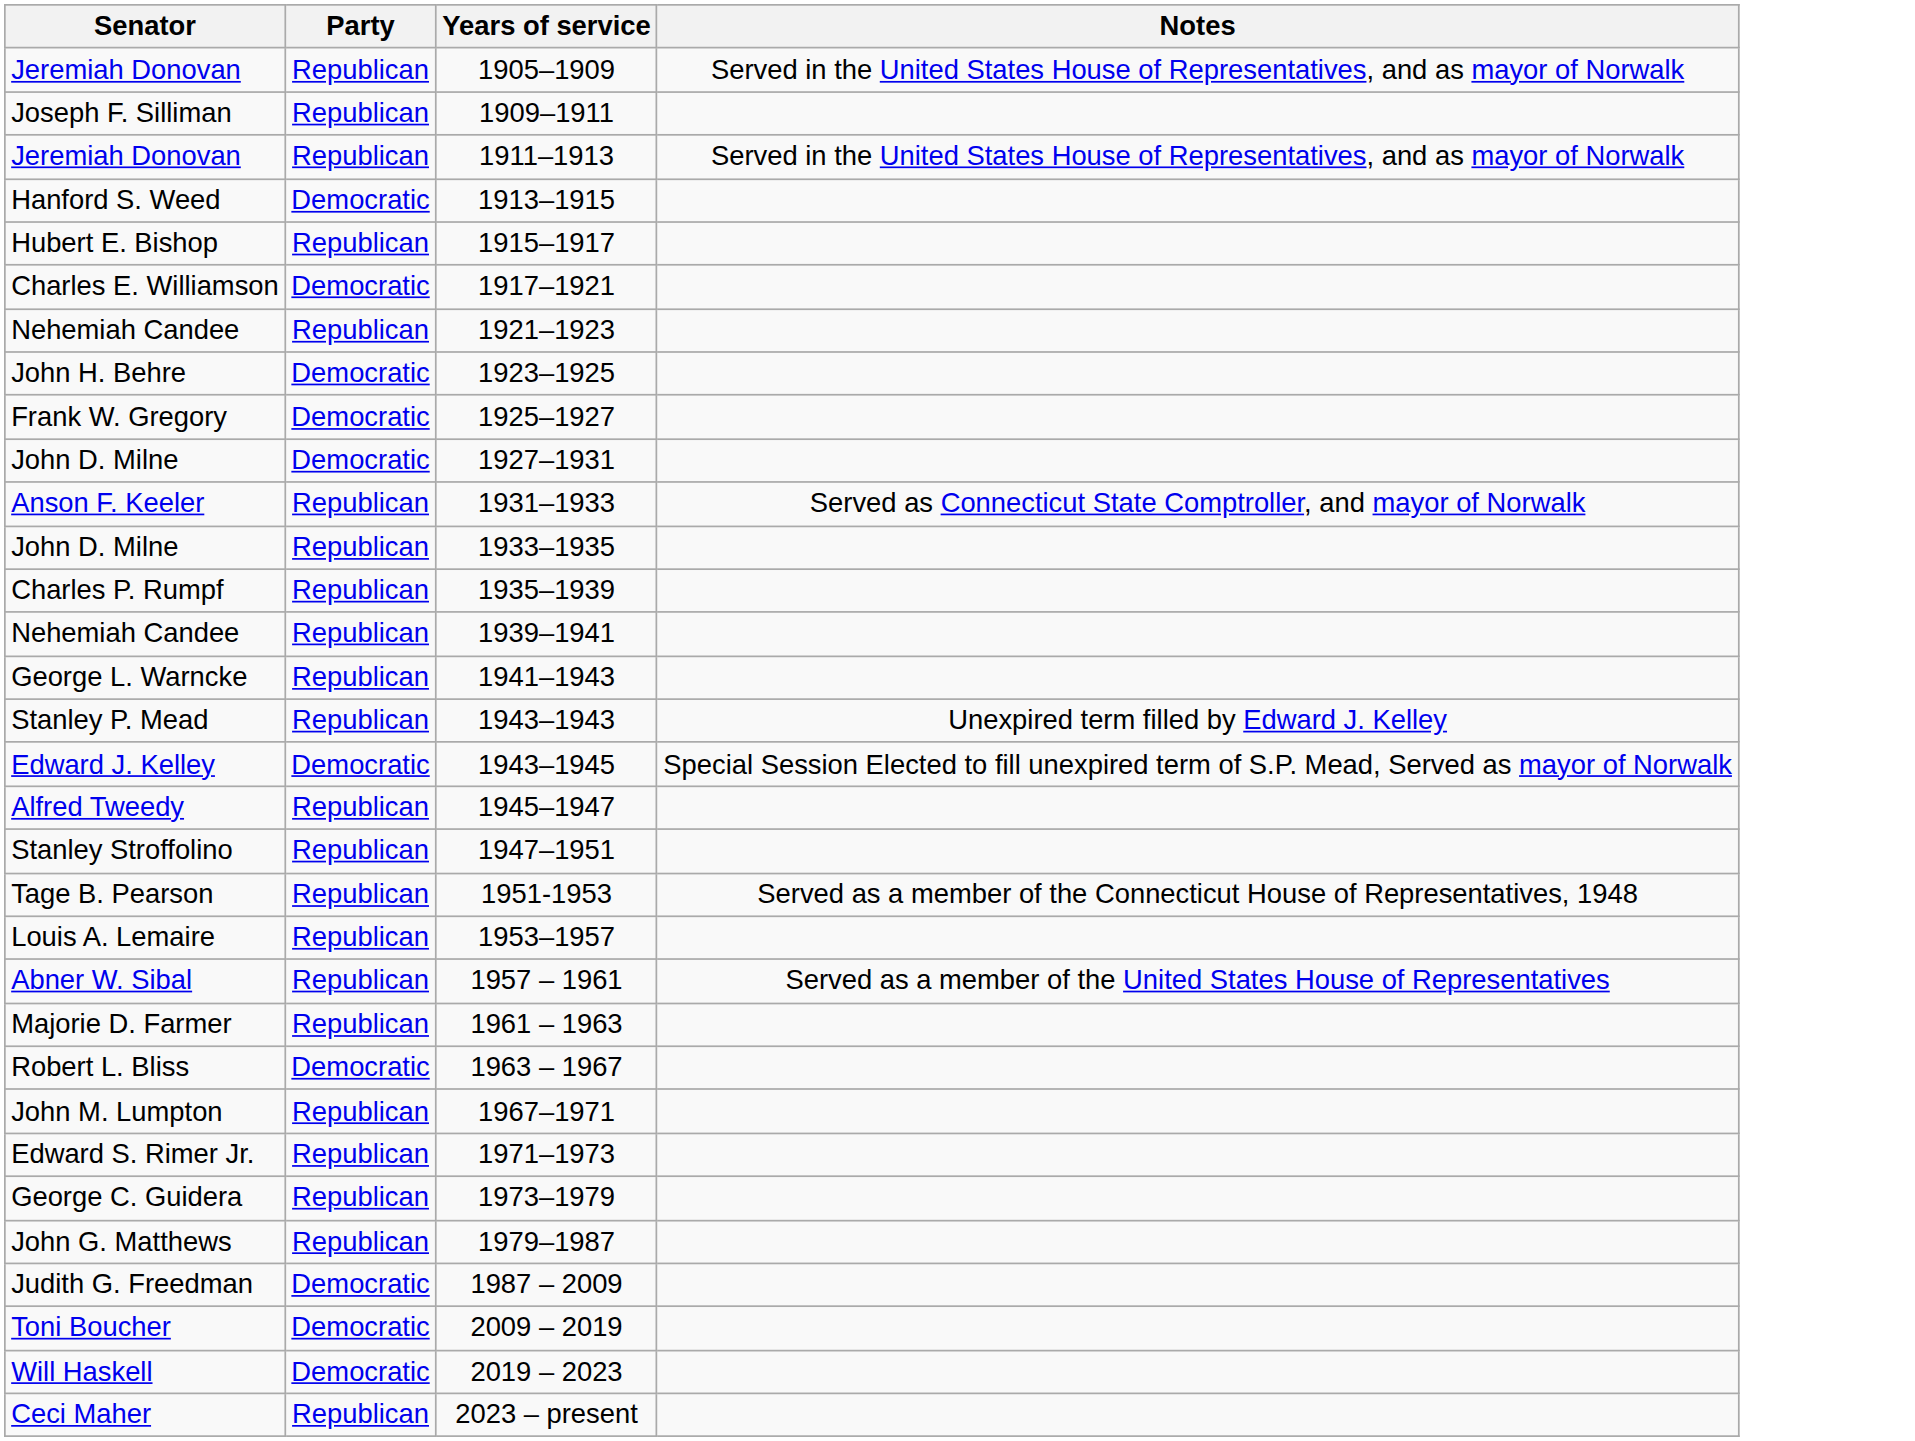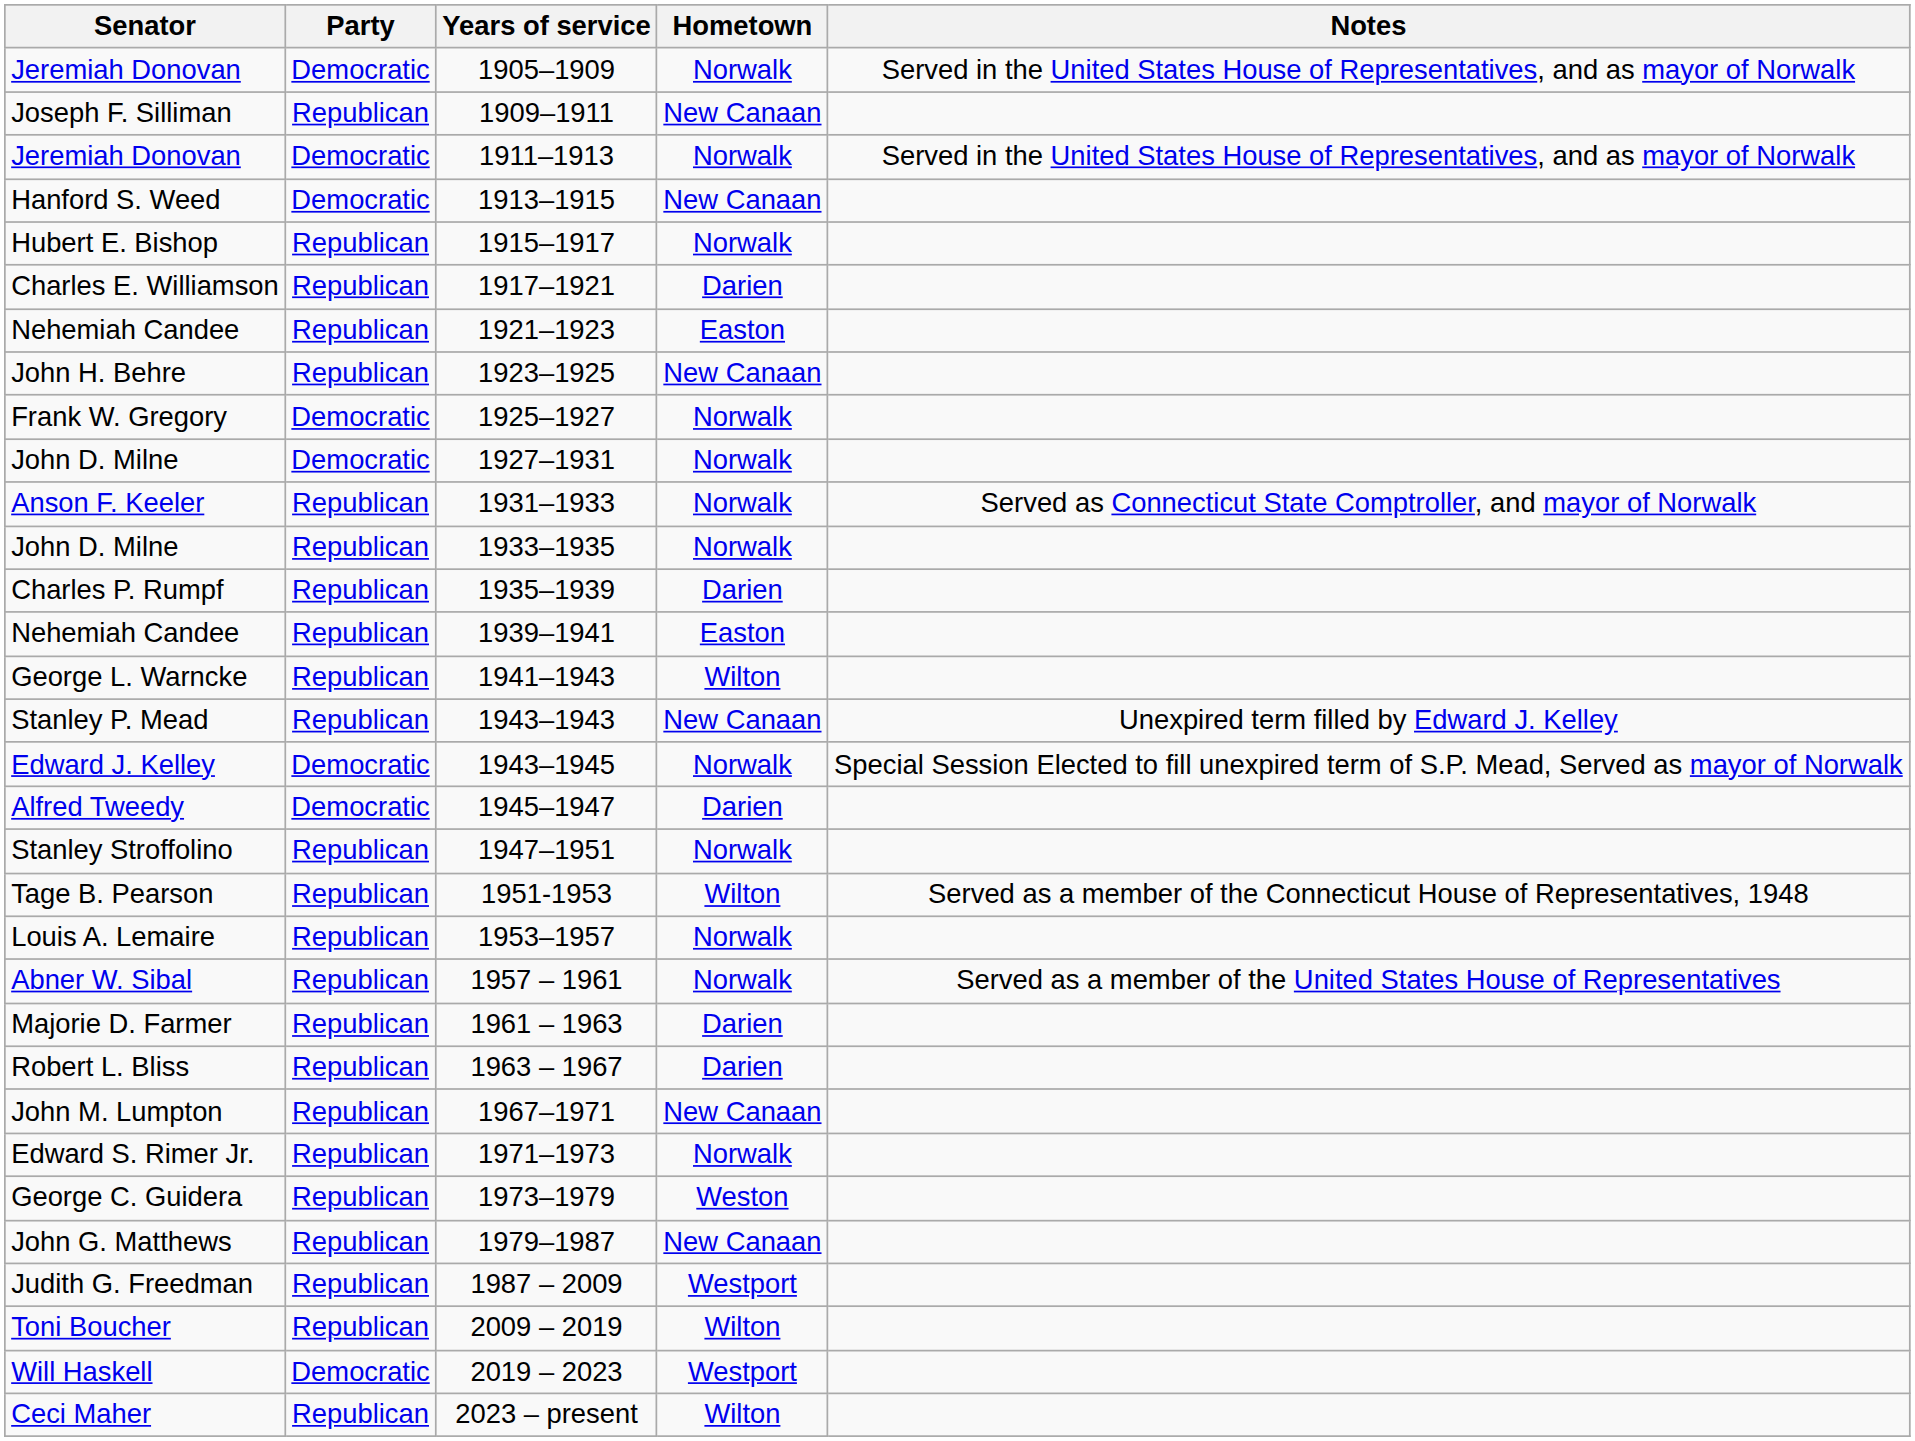 <table class=wikitable style="text-align:center">
 <tr>
 <th>Senator</th>
 <th>Party</th>
 <th>Years of service</th>
+<th>Hometown</th>
 <th>Notes</th>
 </tr>
 <tr>
 <td align=left nowrap> <a href='#'>Jeremiah Donovan</a></td>
-<td><a href='#'>Republican</a></td>
+<td><a href='#'>Democratic</a></td>
 <td>1905–1909</td>
+<td><a href='#'>Norwalk</a></td>
 <td>Served in the <a href='#'>United States House of Representatives</a>, and as <a href='#'>mayor of Norwalk</a></td>
 </tr>
 <tr>
 <td align=left nowrap>Joseph F. Silliman</td>
 <td><a href='#'>Republican</a></td>
 <td>1909–1911</td>
+<td><a href='#'>New Canaan</a></td>
 <td></td>
 </tr>
 <tr>
 <td align=left nowrap> <a href='#'>Jeremiah Donovan</a></td>
-<td><a href='#'>Republican</a></td>
+<td><a href='#'>Democratic</a></td>
 <td>1911–1913</td>
+<td><a href='#'>Norwalk</a></td>
 <td>Served in the <a href='#'>United States House of Representatives</a>, and as <a href='#'>mayor of Norwalk</a></td>
 </tr>
 <tr>
 <td align=left nowrap>Hanford S. Weed</td>
 <td><a href='#'>Democratic</a></td>
 <td>1913–1915</td>
+<td><a href='#'>New Canaan</a></td>
 <td></td>
 </tr>
 <tr>
 <td align=left nowrap>Hubert E. Bishop</td>
 <td><a href='#'>Republican</a></td>
 <td>1915–1917</td>
+<td><a href='#'>Norwalk</a></td>
 <td></td>
 </tr>
 <tr>
 <td align=left nowrap>Charles E. Williamson</td>
-<td><a href='#'>Democratic</a></td>
+<td><a href='#'>Republican</a></td>
 <td>1917–1921</td>
+<td><a href='#'>Darien</a></td>
 <td></td>
 </tr>
 <tr>
 <td align=left nowrap>Nehemiah Candee</td>
 <td><a href='#'>Republican</a></td>
 <td>1921–1923</td>
+<td><a href='#'>Easton</a></td>
 <td></td>
 </tr>
 <tr>
 <td align=left nowrap>John H. Behre</td>
-<td><a href='#'>Democratic</a></td>
+<td><a href='#'>Republican</a></td>
 <td>1923–1925</td>
+<td><a href='#'>New Canaan</a></td>
 <td></td>
 </tr>
 <tr>
 <td align=left nowrap>Frank W. Gregory</td>
 <td><a href='#'>Democratic</a></td>
 <td>1925–1927</td>
+<td><a href='#'>Norwalk</a></td>
 <td></td>
 </tr>
 <tr>
 <td align=left nowrap>John D. Milne</td>
 <td><a href='#'>Democratic</a></td>
 <td>1927–1931</td>
+<td><a href='#'>Norwalk</a></td>
 <td></td>
 </tr>
 <tr>
 <td align=left nowrap><a href='#'>Anson F. Keeler</a></td>
 <td><a href='#'>Republican</a></td>
 <td>1931–1933</td>
+<td><a href='#'>Norwalk</a></td>
 <td>Served as <a href='#'>Connecticut State Comptroller</a>, and <a href='#'>mayor of Norwalk</a></td>
 </tr>
 <tr>
 <td align=left nowrap>John D. Milne</td>
 <td><a href='#'>Republican</a></td>
 <td>1933–1935</td>
+<td><a href='#'>Norwalk</a></td>
 <td></td>
 </tr>
 <tr>
 <td align=left nowrap>Charles P. Rumpf</td>
 <td><a href='#'>Republican</a></td>
 <td>1935–1939</td>
+<td><a href='#'>Darien</a></td>
 <td></td>
 </tr>
 <tr>
 <td align=left nowrap>Nehemiah Candee</td>
 <td><a href='#'>Republican</a></td>
 <td>1939–1941</td>
+<td><a href='#'>Easton</a></td>
 <td></td>
 </tr>
 <tr>
 <td align=left nowrap>George L. Warncke</td>
 <td><a href='#'>Republican</a></td>
 <td>1941–1943</td>
+<td><a href='#'>Wilton</a></td>
 <td></td>
 </tr>
 <tr>
 <td align=left nowrap>Stanley P. Mead</td>
 <td><a href='#'>Republican</a></td>
 <td>1943–1943</td>
+<td><a href='#'>New Canaan</a></td>
 <td>Unexpired term filled by <a href='#'>Edward J. Kelley</a></td>
 </tr>
 <tr>
 <td align=left nowrap><a href='#'>Edward J. Kelley</a></td>
 <td><a href='#'>Democratic</a></td>
 <td>1943–1945</td>
+<td><a href='#'>Norwalk</a></td>
 <td>Special Session Elected to fill unexpired term of S.P. Mead, Served as <a href='#'>mayor of Norwalk</a></td>
 </tr>
 <tr>
 <td align=left nowrap><a href='#'>Alfred Tweedy</a></td>
-<td><a href='#'>Republican</a></td>
+<td><a href='#'>Democratic</a></td>
 <td>1945–1947</td>
+<td><a href='#'>Darien</a></td>
 <td></td>
 </tr>
 <tr>
 <td align=left nowrap>Stanley Stroffolino</td>
 <td><a href='#'>Republican</a></td>
 <td>1947–1951</td>
+<td><a href='#'>Norwalk</a></td>
 <td></td>
 </tr>
 <tr>
 <td align=left nowrap>Tage B. Pearson</td>
 <td><a href='#'>Republican</a></td>
 <td>1951-1953</td>
+<td><a href='#'>Wilton</a></td>
 <td>Served as a member of the Connecticut House of Representatives, 1948</td>
 </tr>
 <tr>
 <td align=left nowrap>Louis A. Lemaire</td>
 <td><a href='#'>Republican</a></td>
 <td>1953–1957</td>
+<td><a href='#'>Norwalk</a></td>
 <td></td>
 </tr>
 <tr>
 <td align=left nowrap> <a href='#'>Abner W. Sibal</a></td>
 <td><a href='#'>Republican</a></td>
 <td>1957 – 1961</td>
+<td><a href='#'>Norwalk</a></td>
 <td>Served as a member of the <a href='#'>United States House of Representatives</a></td>
 </tr>
 <tr>
 <td align=left nowrap>Majorie D. Farmer</td>
 <td><a href='#'>Republican</a></td>
 <td>1961 – 1963</td>
+<td><a href='#'>Darien</a></td>
 <td></td>
 </tr>
 <tr>
 <td align=left nowrap>Robert L. Bliss</td>
-<td><a href='#'>Democratic</a></td>
+<td><a href='#'>Republican</a></td>
 <td>1963 – 1967</td>
+<td><a href='#'>Darien</a></td>
 <td></td>
 </tr>
 <tr>
 <td align=left nowrap>John M. Lumpton</td>
 <td><a href='#'>Republican</a></td>
 <td>1967–1971</td>
+<td><a href='#'>New Canaan</a></td>
 <td></td>
 </tr>
 <tr>
 <td align=left nowrap>Edward S. Rimer Jr.</td>
 <td><a href='#'>Republican</a></td>
 <td>1971–1973</td>
+<td><a href='#'>Norwalk</a></td>
 <td></td>
 </tr>
 <tr>
 <td align=left nowrap>George C. Guidera</td>
 <td><a href='#'>Republican</a></td>
 <td>1973–1979</td>
+<td><a href='#'>Weston</a></td>
 <td></td>
 </tr>
 <tr>
 <td align=left nowrap>John G. Matthews</td>
 <td><a href='#'>Republican</a></td>
 <td>1979–1987</td>
+<td><a href='#'>New Canaan</a></td>
 <td></td>
 </tr>
 <tr>
 <td align=left nowrap>Judith G. Freedman</td>
-<td><a href='#'>Democratic</a></td>
+<td><a href='#'>Republican</a></td>
 <td>1987 – 2009</td>
+<td><a href='#'>Westport</a></td>
 <td></td>
 </tr>
 <tr>
 <td align=left nowrap><a href='#'>Toni Boucher</a></td>
-<td><a href='#'>Democratic</a></td>
+<td><a href='#'>Republican</a></td>
 <td>2009 – 2019</td>
+<td><a href='#'>Wilton</a></td>
 <td></td>
 </tr>
 <tr>
 <td align=left nowrap> <a href='#'>Will Haskell</a></td>
 <td><a href='#'>Democratic</a></td>
 <td>2019 – 2023</td>
+<td><a href='#'>Westport</a></td>
 <td></td>
 </tr>
 <tr>
 <td align=left nowrap><a href='#'>Ceci Maher</a></td>
 <td><a href='#'>Republican</a></td>
 <td>2023 – present</td>
+<td><a href='#'>Wilton</a></td>
 <td></td>
 </tr>
 </table>
